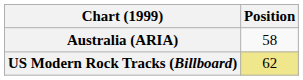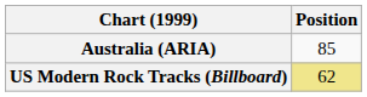 <table class="wikitable plainrowheaders" style="text-align:center">
 <tr>
 <th>Chart (1999)</th>
 <th>Position</th>
 </tr>
 <tr>
 <th scope="row">Australia (ARIA)</th>
-<td>58</td>
+<td>85</td>
 </tr>
 <tr>
 <th scope="row">US Modern Rock Tracks (<em>Billboard</em>)</th>
 <td style="background: khaki;">62</td>
 </tr>
 </table>
